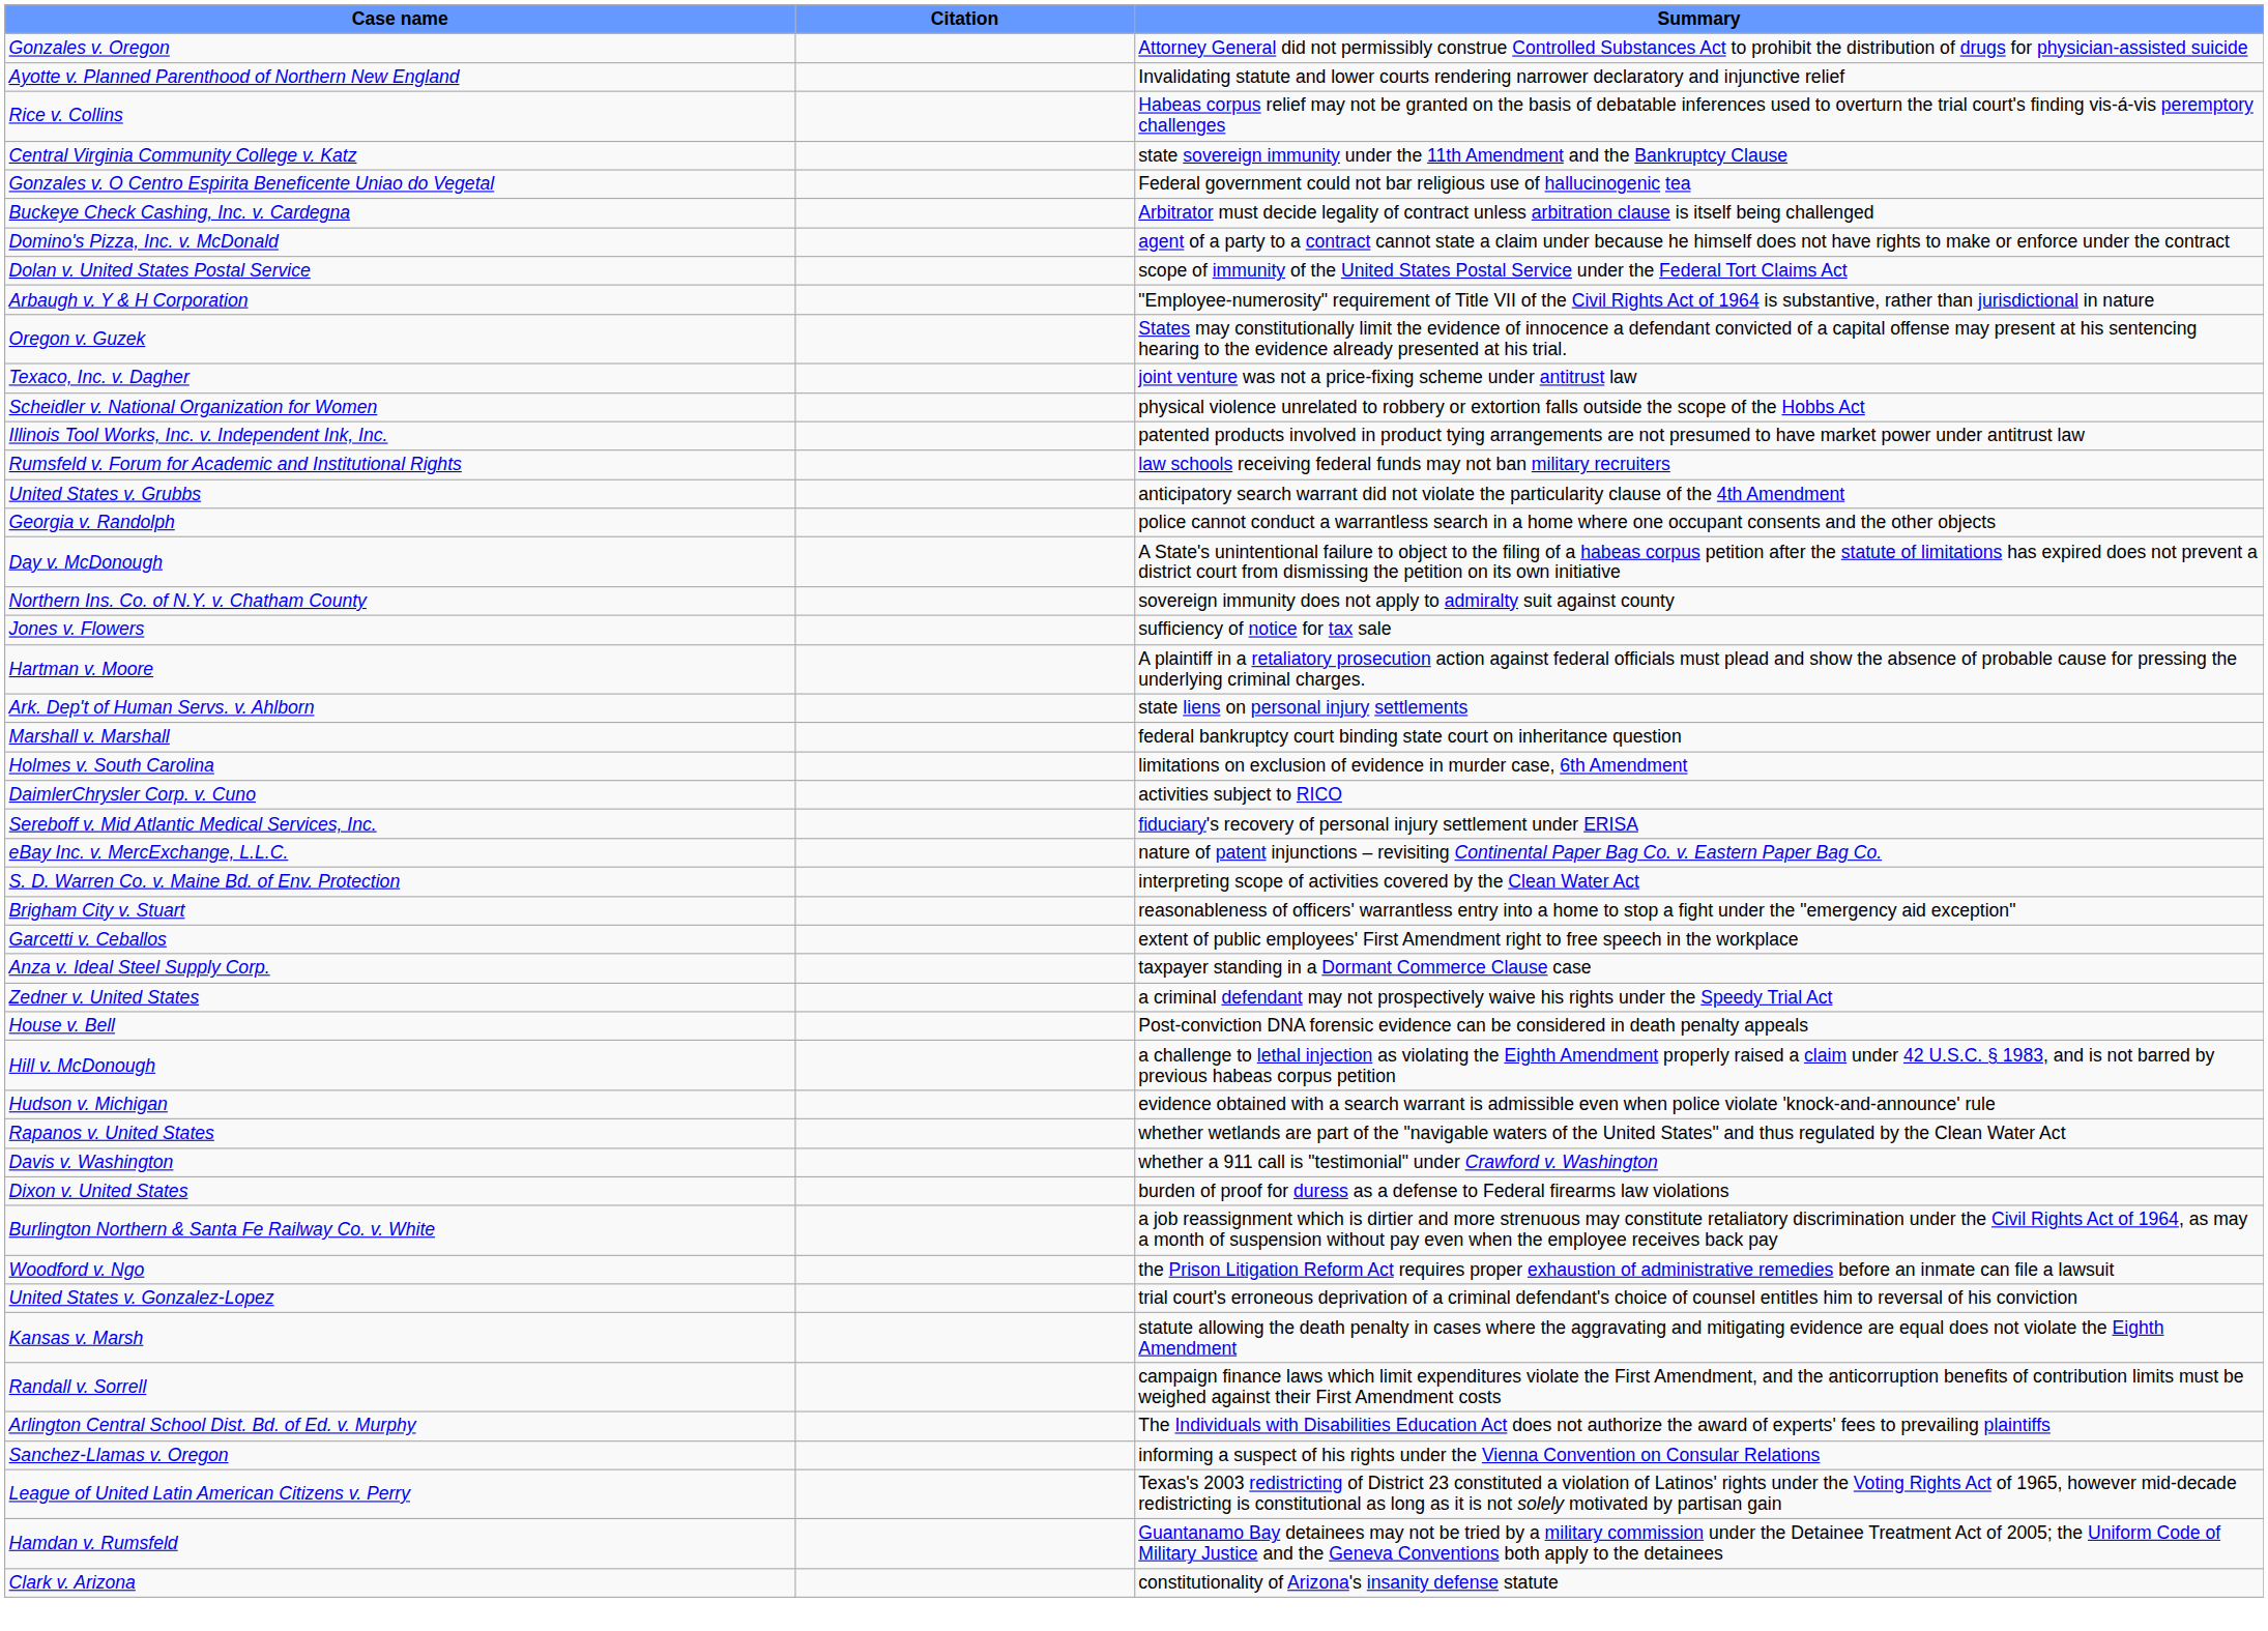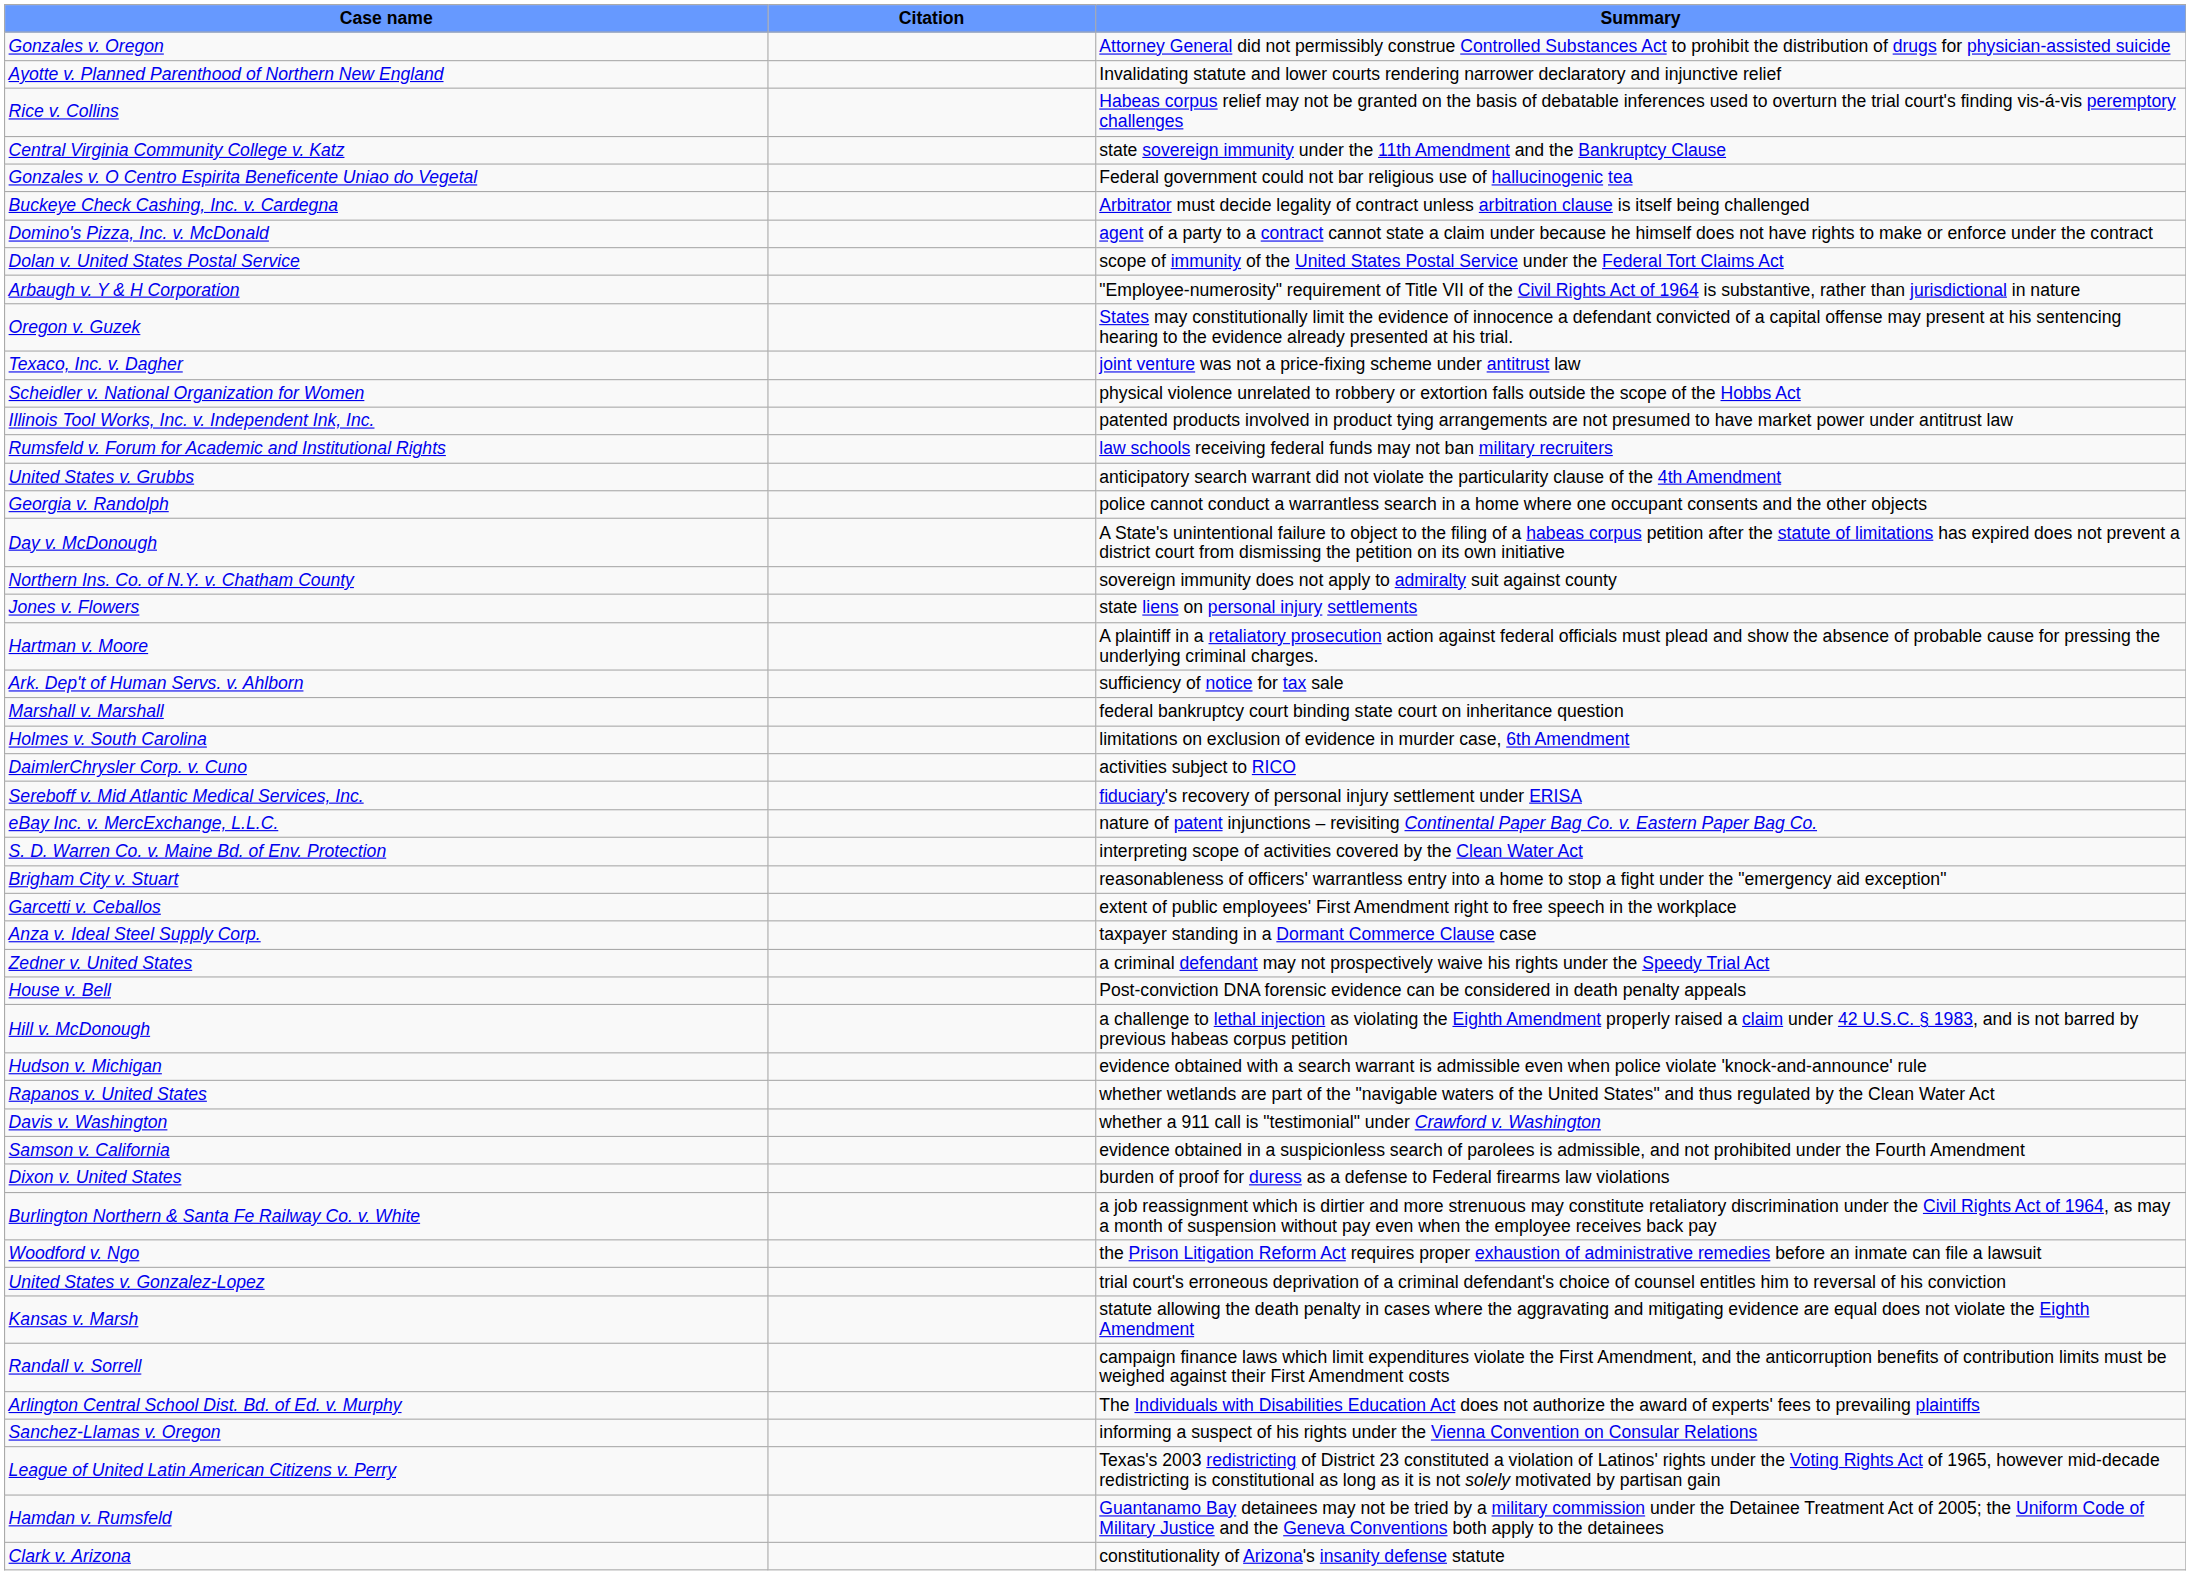 <table class="wikitable" style="margin:auto;width:100%">
 <tr>
 <th style="background:#6699FF">Case name</th>
 <th style="background:#6699FF;width:15%">Citation</th>
 <th style="background:#6699FF;width:50%">Summary</th>
 </tr>
 <tr>
 <td><em><a href='#'>Gonzales v. Oregon</a></em></td>
 <td></td>
 <td><a href='#'>Attorney General</a> did not permissibly construe <a href='#'>Controlled Substances Act</a> to prohibit the distribution of <a href='#'>drugs</a> for <a href='#'>physician-assisted suicide</a></td>
 </tr>
 <tr>
 <td><em><a href='#'>Ayotte v. Planned Parenthood of Northern New England</a></em></td>
 <td></td>
 <td>Invalidating statute and lower courts rendering narrower declaratory and injunctive relief</td>
 </tr>
 <tr>
 <td><em><a href='#'>Rice v. Collins</a></em></td>
 <td></td>
 <td><a href='#'>Habeas corpus</a> relief may not be granted on the basis of debatable inferences used to overturn the trial court's finding vis-á-vis <a href='#'>peremptory challenges</a></td>
 </tr>
 <tr>
 <td><em><a href='#'>Central Virginia Community College v. Katz</a></em></td>
 <td></td>
 <td>state <a href='#'>sovereign immunity</a> under the <a href='#'>11th Amendment</a> and the <a href='#'>Bankruptcy Clause</a></td>
 </tr>
 <tr>
 <td><em><a href='#'>Gonzales v. O Centro Espirita Beneficente Uniao do Vegetal</a></em></td>
 <td></td>
 <td>Federal government could not bar religious use of <a href='#'>hallucinogenic</a> <a href='#'>tea</a></td>
 </tr>
 <tr>
 <td><em><a href='#'>Buckeye Check Cashing, Inc. v. Cardegna</a></em></td>
 <td></td>
 <td><a href='#'>Arbitrator</a> must decide legality of contract unless <a href='#'>arbitration clause</a> is itself being challenged</td>
 </tr>
 <tr>
 <td><em><a href='#'>Domino's Pizza, Inc. v. McDonald</a></em></td>
 <td></td>
 <td><a href='#'>agent</a> of a party to a <a href='#'>contract</a> cannot state a claim under  because he himself does not have rights to make or enforce under the contract</td>
 </tr>
 <tr>
 <td><em><a href='#'>Dolan v. United States Postal Service</a></em></td>
 <td></td>
 <td>scope of <a href='#'>immunity</a> of the <a href='#'>United States Postal Service</a> under the <a href='#'>Federal Tort Claims Act</a></td>
 </tr>
 <tr>
 <td><em><a href='#'>Arbaugh v. Y & H Corporation</a></em></td>
 <td></td>
 <td>"Employee-numerosity" requirement of Title VII of the <a href='#'>Civil Rights Act of 1964</a> is substantive, rather than <a href='#'>jurisdictional</a> in nature</td>
 </tr>
 <tr>
 <td><em><a href='#'>Oregon v. Guzek</a></em></td>
 <td></td>
 <td><a href='#'>States</a> may constitutionally limit the evidence of innocence a defendant convicted of a capital offense may present at his sentencing hearing to the evidence already presented at his trial.</td>
 </tr>
 <tr>
 <td><em><a href='#'>Texaco, Inc. v. Dagher</a></em></td>
 <td></td>
 <td><a href='#'>joint venture</a> was not a price-fixing scheme under <a href='#'>antitrust</a> law</td>
 </tr>
 <tr>
 <td><em><a href='#'>Scheidler v. National Organization for Women</a></em></td>
 <td></td>
 <td>physical violence unrelated to robbery or extortion falls outside the scope of the <a href='#'>Hobbs Act</a></td>
 </tr>
 <tr>
 <td><em><a href='#'>Illinois Tool Works, Inc. v. Independent Ink, Inc.</a></em></td>
 <td></td>
 <td>patented products involved in product tying arrangements are not presumed to have market power under antitrust law</td>
 </tr>
 <tr>
 <td><em><a href='#'>Rumsfeld v. Forum for Academic and Institutional Rights</a></em></td>
 <td></td>
 <td><a href='#'>law schools</a> receiving federal funds may not ban <a href='#'>military recruiters</a></td>
 </tr>
 <tr>
 <td><em><a href='#'>United States v. Grubbs</a></em></td>
 <td></td>
 <td>anticipatory search warrant did not violate the particularity clause of the <a href='#'>4th Amendment</a></td>
 </tr>
 <tr>
 <td><em><a href='#'>Georgia v. Randolph</a></em></td>
 <td></td>
 <td>police cannot conduct a warrantless search in a home where one occupant consents and the other objects</td>
 </tr>
 <tr>
 <td><em><a href='#'>Day v. McDonough</a></em></td>
 <td></td>
 <td>A State's unintentional failure to object to the filing of a <a href='#'>habeas corpus</a> petition after the <a href='#'>statute of limitations</a> has expired does not prevent a district court from dismissing the petition on its own initiative</td>
 </tr>
 <tr>
 <td><em><a href='#'>Northern Ins. Co. of N.Y. v. Chatham County</a></em></td>
 <td></td>
 <td>sovereign immunity does not apply to <a href='#'>admiralty</a> suit against county</td>
 </tr>
 <tr>
 <td><em><a href='#'>Jones v. Flowers</a></em></td>
 <td></td>
-<td>sufficiency of <a href='#'>notice</a> for <a href='#'>tax</a> sale</td>
+<td>state <a href='#'>liens</a> on <a href='#'>personal injury</a> <a href='#'>settlements</a></td>
 </tr>
 <tr>
 <td><em><a href='#'>Hartman v. Moore</a></em></td>
 <td></td>
 <td>A plaintiff in a <a href='#'>retaliatory prosecution</a> action against federal officials must plead and show the absence of probable cause for pressing the underlying criminal charges.</td>
 </tr>
 <tr>
 <td><em><a href='#'>Ark. Dep't of Human Servs. v. Ahlborn</a></em></td>
 <td></td>
-<td>state <a href='#'>liens</a> on <a href='#'>personal injury</a> <a href='#'>settlements</a></td>
+<td>sufficiency of <a href='#'>notice</a> for <a href='#'>tax</a> sale</td>
 </tr>
 <tr>
 <td><em><a href='#'>Marshall v. Marshall</a></em></td>
 <td></td>
 <td>federal bankruptcy court binding state court on inheritance question</td>
 </tr>
 <tr>
 <td><em><a href='#'>Holmes v. South Carolina</a></em></td>
 <td></td>
 <td>limitations on exclusion of evidence in murder case, <a href='#'>6th Amendment</a></td>
 </tr>
 <tr>
 <td><em><a href='#'>DaimlerChrysler Corp. v. Cuno</a></em></td>
 <td></td>
 <td>activities subject to <a href='#'>RICO</a></td>
 </tr>
 <tr>
 <td><em><a href='#'>Sereboff v. Mid Atlantic Medical Services, Inc.</a></em></td>
 <td></td>
 <td><a href='#'>fiduciary</a>'s recovery of personal injury settlement under <a href='#'>ERISA</a></td>
 </tr>
 <tr>
 <td><em><a href='#'>eBay Inc. v. MercExchange, L.L.C.</a></em></td>
 <td></td>
 <td>nature of <a href='#'>patent</a> injunctions – revisiting <em><a href='#'>Continental Paper Bag Co. v. Eastern Paper Bag Co.</a></em></td>
 </tr>
 <tr>
 <td><em><a href='#'>S. D. Warren Co. v. Maine Bd. of Env. Protection</a></em></td>
 <td></td>
 <td>interpreting scope of activities covered by the <a href='#'>Clean Water Act</a></td>
 </tr>
 <tr>
 <td><em><a href='#'>Brigham City v. Stuart</a></em></td>
 <td></td>
 <td>reasonableness of officers' warrantless entry into a home to stop a fight under the "emergency aid exception"</td>
 </tr>
 <tr>
 <td><em><a href='#'>Garcetti v. Ceballos</a></em></td>
 <td></td>
 <td>extent of public employees' First Amendment right to free speech in the workplace</td>
 </tr>
 <tr>
 <td><em><a href='#'>Anza v. Ideal Steel Supply Corp.</a></em></td>
 <td></td>
 <td>taxpayer standing in a <a href='#'>Dormant Commerce Clause</a> case</td>
 </tr>
 <tr>
 <td><em><a href='#'>Zedner v. United States</a></em></td>
 <td></td>
 <td>a criminal <a href='#'>defendant</a> may not prospectively waive his rights under the <a href='#'>Speedy Trial Act</a></td>
 </tr>
 <tr>
 <td><em><a href='#'>House v. Bell</a></em></td>
 <td></td>
 <td>Post-conviction DNA forensic evidence can be considered in death penalty appeals</td>
 </tr>
 <tr>
 <td><em><a href='#'>Hill v. McDonough</a></em></td>
 <td></td>
 <td>a challenge to <a href='#'>lethal injection</a> as violating the <a href='#'>Eighth Amendment</a> properly raised a <a href='#'>claim</a> under <a href='#'>42 U.S.C. § 1983</a>, and is not barred by previous habeas corpus petition</td>
 </tr>
 <tr>
 <td><em><a href='#'>Hudson v. Michigan</a></em></td>
 <td></td>
 <td>evidence obtained with a search warrant is admissible even when police violate 'knock-and-announce' rule</td>
 </tr>
 <tr>
 <td><em><a href='#'>Rapanos v. United States</a></em></td>
 <td></td>
 <td>whether wetlands are part of the "navigable waters of the United States" and thus regulated by the Clean Water Act</td>
 </tr>
 <tr>
 <td><em><a href='#'>Davis v. Washington</a></em></td>
 <td></td>
 <td>whether a 911 call is "testimonial" under <em><a href='#'>Crawford v. Washington</a></em></td>
 </tr>
 <tr>
+<td><em><a href='#'>Samson v. California</a></em></td>
+<td></td>
+<td>evidence obtained in a suspicionless search of parolees is admissible, and not prohibited under the Fourth Amendment</td>
+</tr>
+<tr>
 <td><em><a href='#'>Dixon v. United States</a></em></td>
 <td></td>
 <td>burden of proof for <a href='#'>duress</a> as a defense to Federal firearms law violations</td>
 </tr>
 <tr>
 <td><em><a href='#'>Burlington Northern & Santa Fe Railway Co. v. White</a></em></td>
 <td></td>
 <td>a job reassignment which is dirtier and more strenuous may constitute retaliatory discrimination under the <a href='#'>Civil Rights Act of 1964</a>, as may a month of suspension without pay even when the employee receives back pay</td>
 </tr>
 <tr>
 <td><em><a href='#'>Woodford v. Ngo</a></em></td>
 <td></td>
 <td>the <a href='#'>Prison Litigation Reform Act</a> requires proper <a href='#'>exhaustion of administrative remedies</a> before an inmate can file a lawsuit</td>
 </tr>
 <tr>
 <td><em><a href='#'>United States v. Gonzalez-Lopez</a></em></td>
 <td></td>
 <td>trial court's erroneous deprivation of a criminal defendant's choice of counsel entitles him to reversal of his conviction</td>
 </tr>
 <tr>
 <td><em><a href='#'>Kansas v. Marsh</a></em></td>
 <td></td>
 <td>statute allowing the death penalty in cases where the aggravating and mitigating evidence are equal does not violate the <a href='#'>Eighth Amendment</a></td>
 </tr>
 <tr>
 <td><em><a href='#'>Randall v. Sorrell</a></em></td>
 <td></td>
 <td>campaign finance laws which limit expenditures violate the First Amendment, and the anticorruption benefits of contribution limits must be weighed against their First Amendment costs</td>
 </tr>
 <tr>
 <td><em><a href='#'>Arlington Central School Dist. Bd. of Ed. v. Murphy</a></em></td>
 <td></td>
 <td>The <a href='#'>Individuals with Disabilities Education Act</a> does not authorize the award of experts' fees to prevailing <a href='#'>plaintiffs</a></td>
 </tr>
 <tr>
 <td><em><a href='#'>Sanchez-Llamas v. Oregon</a></em></td>
 <td></td>
 <td>informing a suspect of his rights under the <a href='#'>Vienna Convention on Consular Relations</a></td>
 </tr>
 <tr>
 <td><em><a href='#'>League of United Latin American Citizens v. Perry</a></em></td>
 <td></td>
 <td>Texas's 2003 <a href='#'>redistricting</a> of District 23 constituted a violation of Latinos' rights under the <a href='#'>Voting Rights Act</a> of 1965, however mid-decade redistricting is constitutional as long as it is not <em>solely</em> motivated by partisan gain</td>
 </tr>
 <tr>
 <td><em><a href='#'>Hamdan v. Rumsfeld</a></em></td>
 <td></td>
 <td><a href='#'>Guantanamo Bay</a> detainees may not be tried by a <a href='#'>military commission</a> under the Detainee Treatment Act of 2005; the <a href='#'>Uniform Code of Military Justice</a> and the <a href='#'>Geneva Conventions</a> both apply to the detainees</td>
 </tr>
 <tr>
 <td><em><a href='#'>Clark v. Arizona</a></em></td>
 <td></td>
 <td>constitutionality of <a href='#'>Arizona</a>'s <a href='#'>insanity defense</a> statute</td>
 </tr>
 </table>
